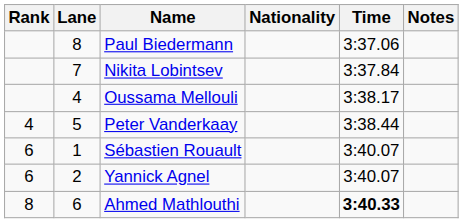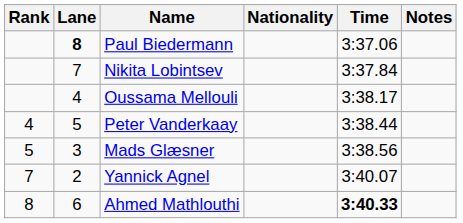 <table class="wikitable sortable" style="text-align:center">
 <tr>
 <th>Rank</th>
 <th>Lane</th>
 <th>Name</th>
 <th>Nationality</th>
 <th>Time</th>
 <th>Notes</th>
 </tr>
 <tr>
 <td></td>
-<td>8</td>
+<td><strong>8</strong></td>
 <td align=left><a href='#'>Paul Biedermann</a></td>
 <td align=left></td>
 <td>3:37.06</td>
 <td></td>
 </tr>
 <tr>
 <td></td>
 <td>7</td>
 <td align=left><a href='#'>Nikita Lobintsev</a></td>
 <td align=left></td>
 <td>3:37.84</td>
 <td></td>
 </tr>
 <tr>
 <td></td>
 <td>4</td>
 <td align=left><a href='#'>Oussama Mellouli</a></td>
 <td align=left></td>
 <td>3:38.17</td>
 <td></td>
 </tr>
 <tr>
 <td>4</td>
 <td>5</td>
 <td align=left><a href='#'>Peter Vanderkaay</a></td>
 <td align=left></td>
 <td>3:38.44</td>
 <td></td>
 </tr>
 <tr>
-<td>6</td>
-<td>1</td>
-<td align=left><a href='#'>Sébastien Rouault</a></td>
+<td>5</td>
+<td>3</td>
+<td align=left><a href='#'>Mads Glæsner</a></td>
 <td align=left></td>
-<td>3:40.07</td>
+<td>3:38.56</td>
 <td></td>
 </tr>
 <tr>
-<td>6</td>
+<td>7</td>
 <td>2</td>
 <td align=left><a href='#'>Yannick Agnel</a></td>
 <td align=left></td>
 <td>3:40.07</td>
 <td></td>
 </tr>
 <tr>
 <td>8</td>
 <td>6</td>
 <td align=left><a href='#'>Ahmed Mathlouthi</a></td>
 <td align=left></td>
 <td><strong>3:40.33</strong></td>
 <td></td>
 </tr>
 </table>
